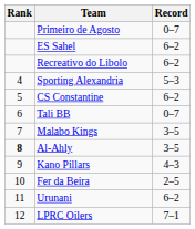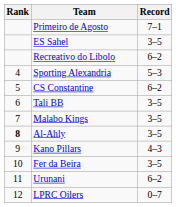 <table class=wikitable style="text-align:center;">
 <tr>
 <th>Rank</th>
 <th width=170>Team</th>
 <th>Record</th>
 </tr>
 <tr>
 <td></td>
 <td align=left> <a href='#'>Primeiro de Agosto</a></td>
-<td>0–7</td>
+<td>7–1</td>
 </tr>
 <tr>
 <td></td>
 <td align=left> <a href='#'>ES Sahel</a></td>
-<td>6–2</td>
+<td>3–5</td>
 </tr>
 <tr>
 <td></td>
 <td align=left> <a href='#'>Recreativo do Libolo</a></td>
 <td>6–2</td>
 </tr>
 <tr>
 <td>4</td>
 <td align=left> <a href='#'>Sporting Alexandria</a></td>
 <td>5–3</td>
 </tr>
 <tr>
 <td>5</td>
 <td align=left> <a href='#'>CS Constantine</a></td>
 <td>6–2</td>
 </tr>
 <tr>
 <td>6</td>
 <td align=left> <a href='#'>Tali BB</a></td>
-<td>0–7</td>
+<td>3–5</td>
 </tr>
 <tr>
 <td>7</td>
 <td align=left> <a href='#'>Malabo Kings</a></td>
 <td>3–5</td>
 </tr>
 <tr>
 <td><strong>8</strong></td>
 <td align=left> <a href='#'>Al-Ahly</a></td>
 <td>3–5</td>
 </tr>
 <tr>
 <td>9</td>
 <td align=left> <a href='#'>Kano Pillars</a></td>
 <td>4–3</td>
 </tr>
 <tr>
 <td>10</td>
 <td align=left> <a href='#'>Fer da Beira</a></td>
-<td>2–5</td>
+<td>3–5</td>
 </tr>
 <tr>
 <td>11</td>
 <td align=left> <a href='#'>Urunani</a></td>
 <td>6–2</td>
 </tr>
 <tr>
 <td>12</td>
 <td align=left> <a href='#'>LPRC Oilers</a></td>
-<td>7–1</td>
+<td>0–7</td>
 </tr>
 </table>
